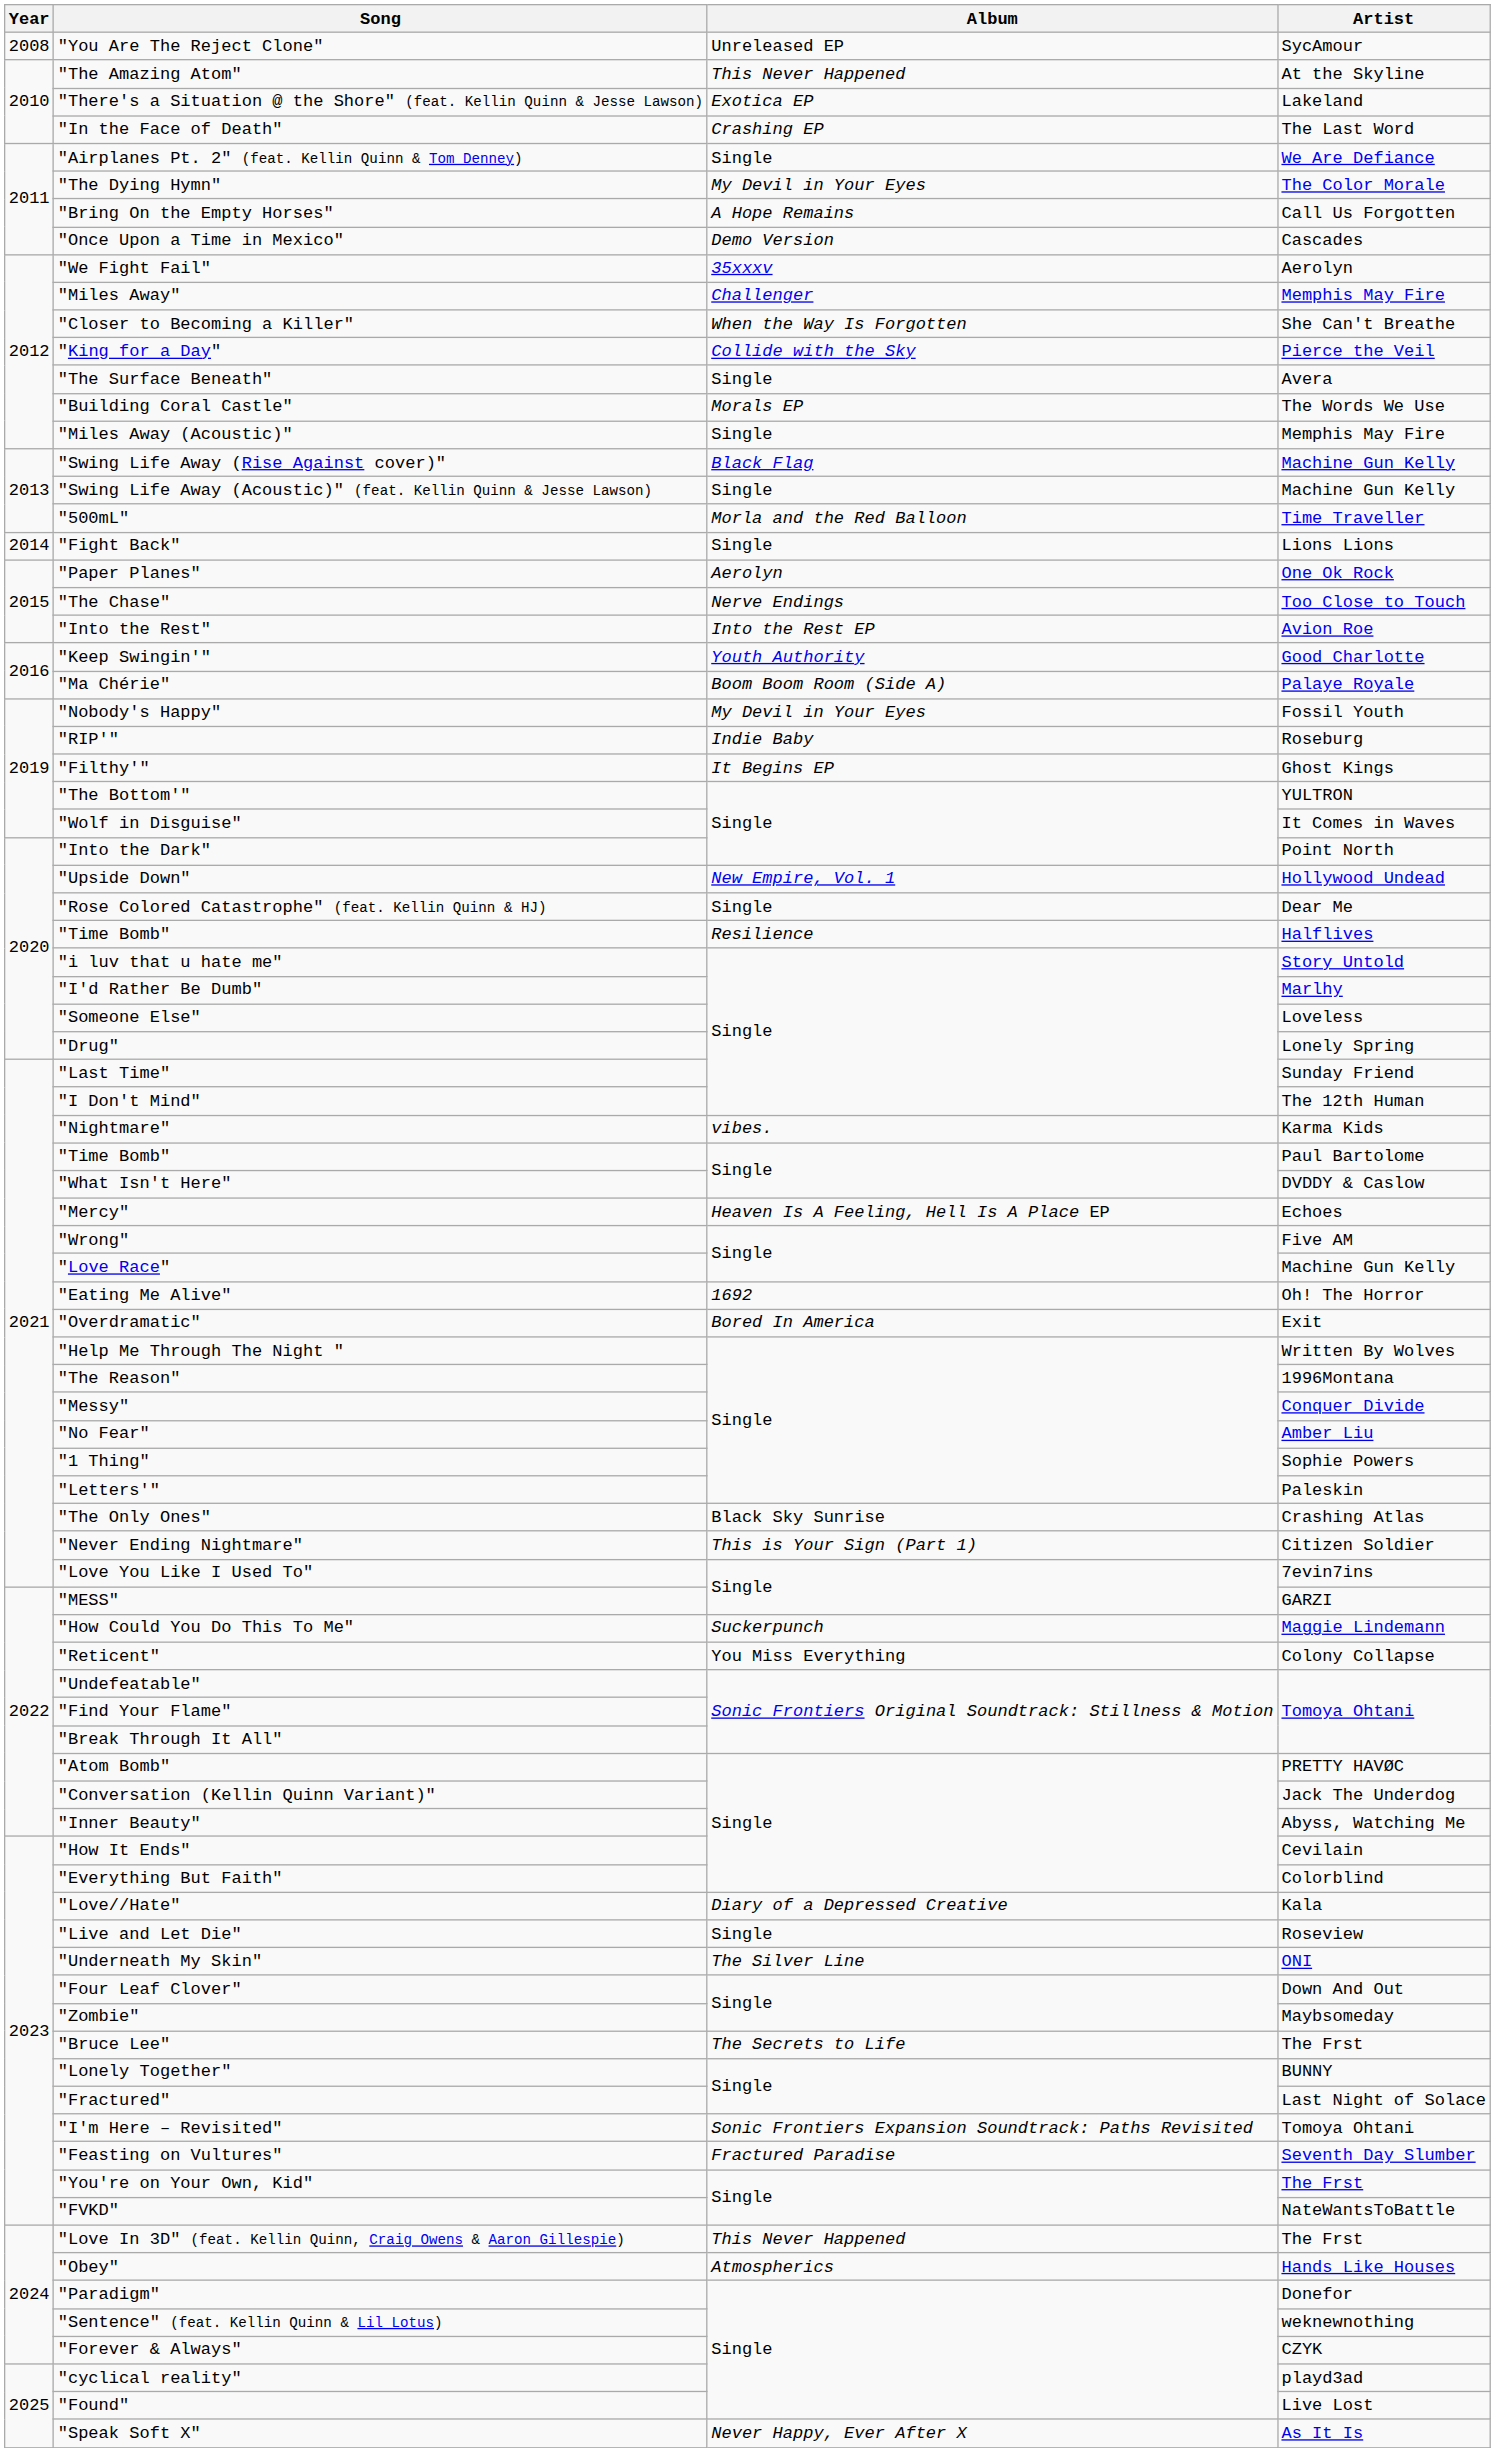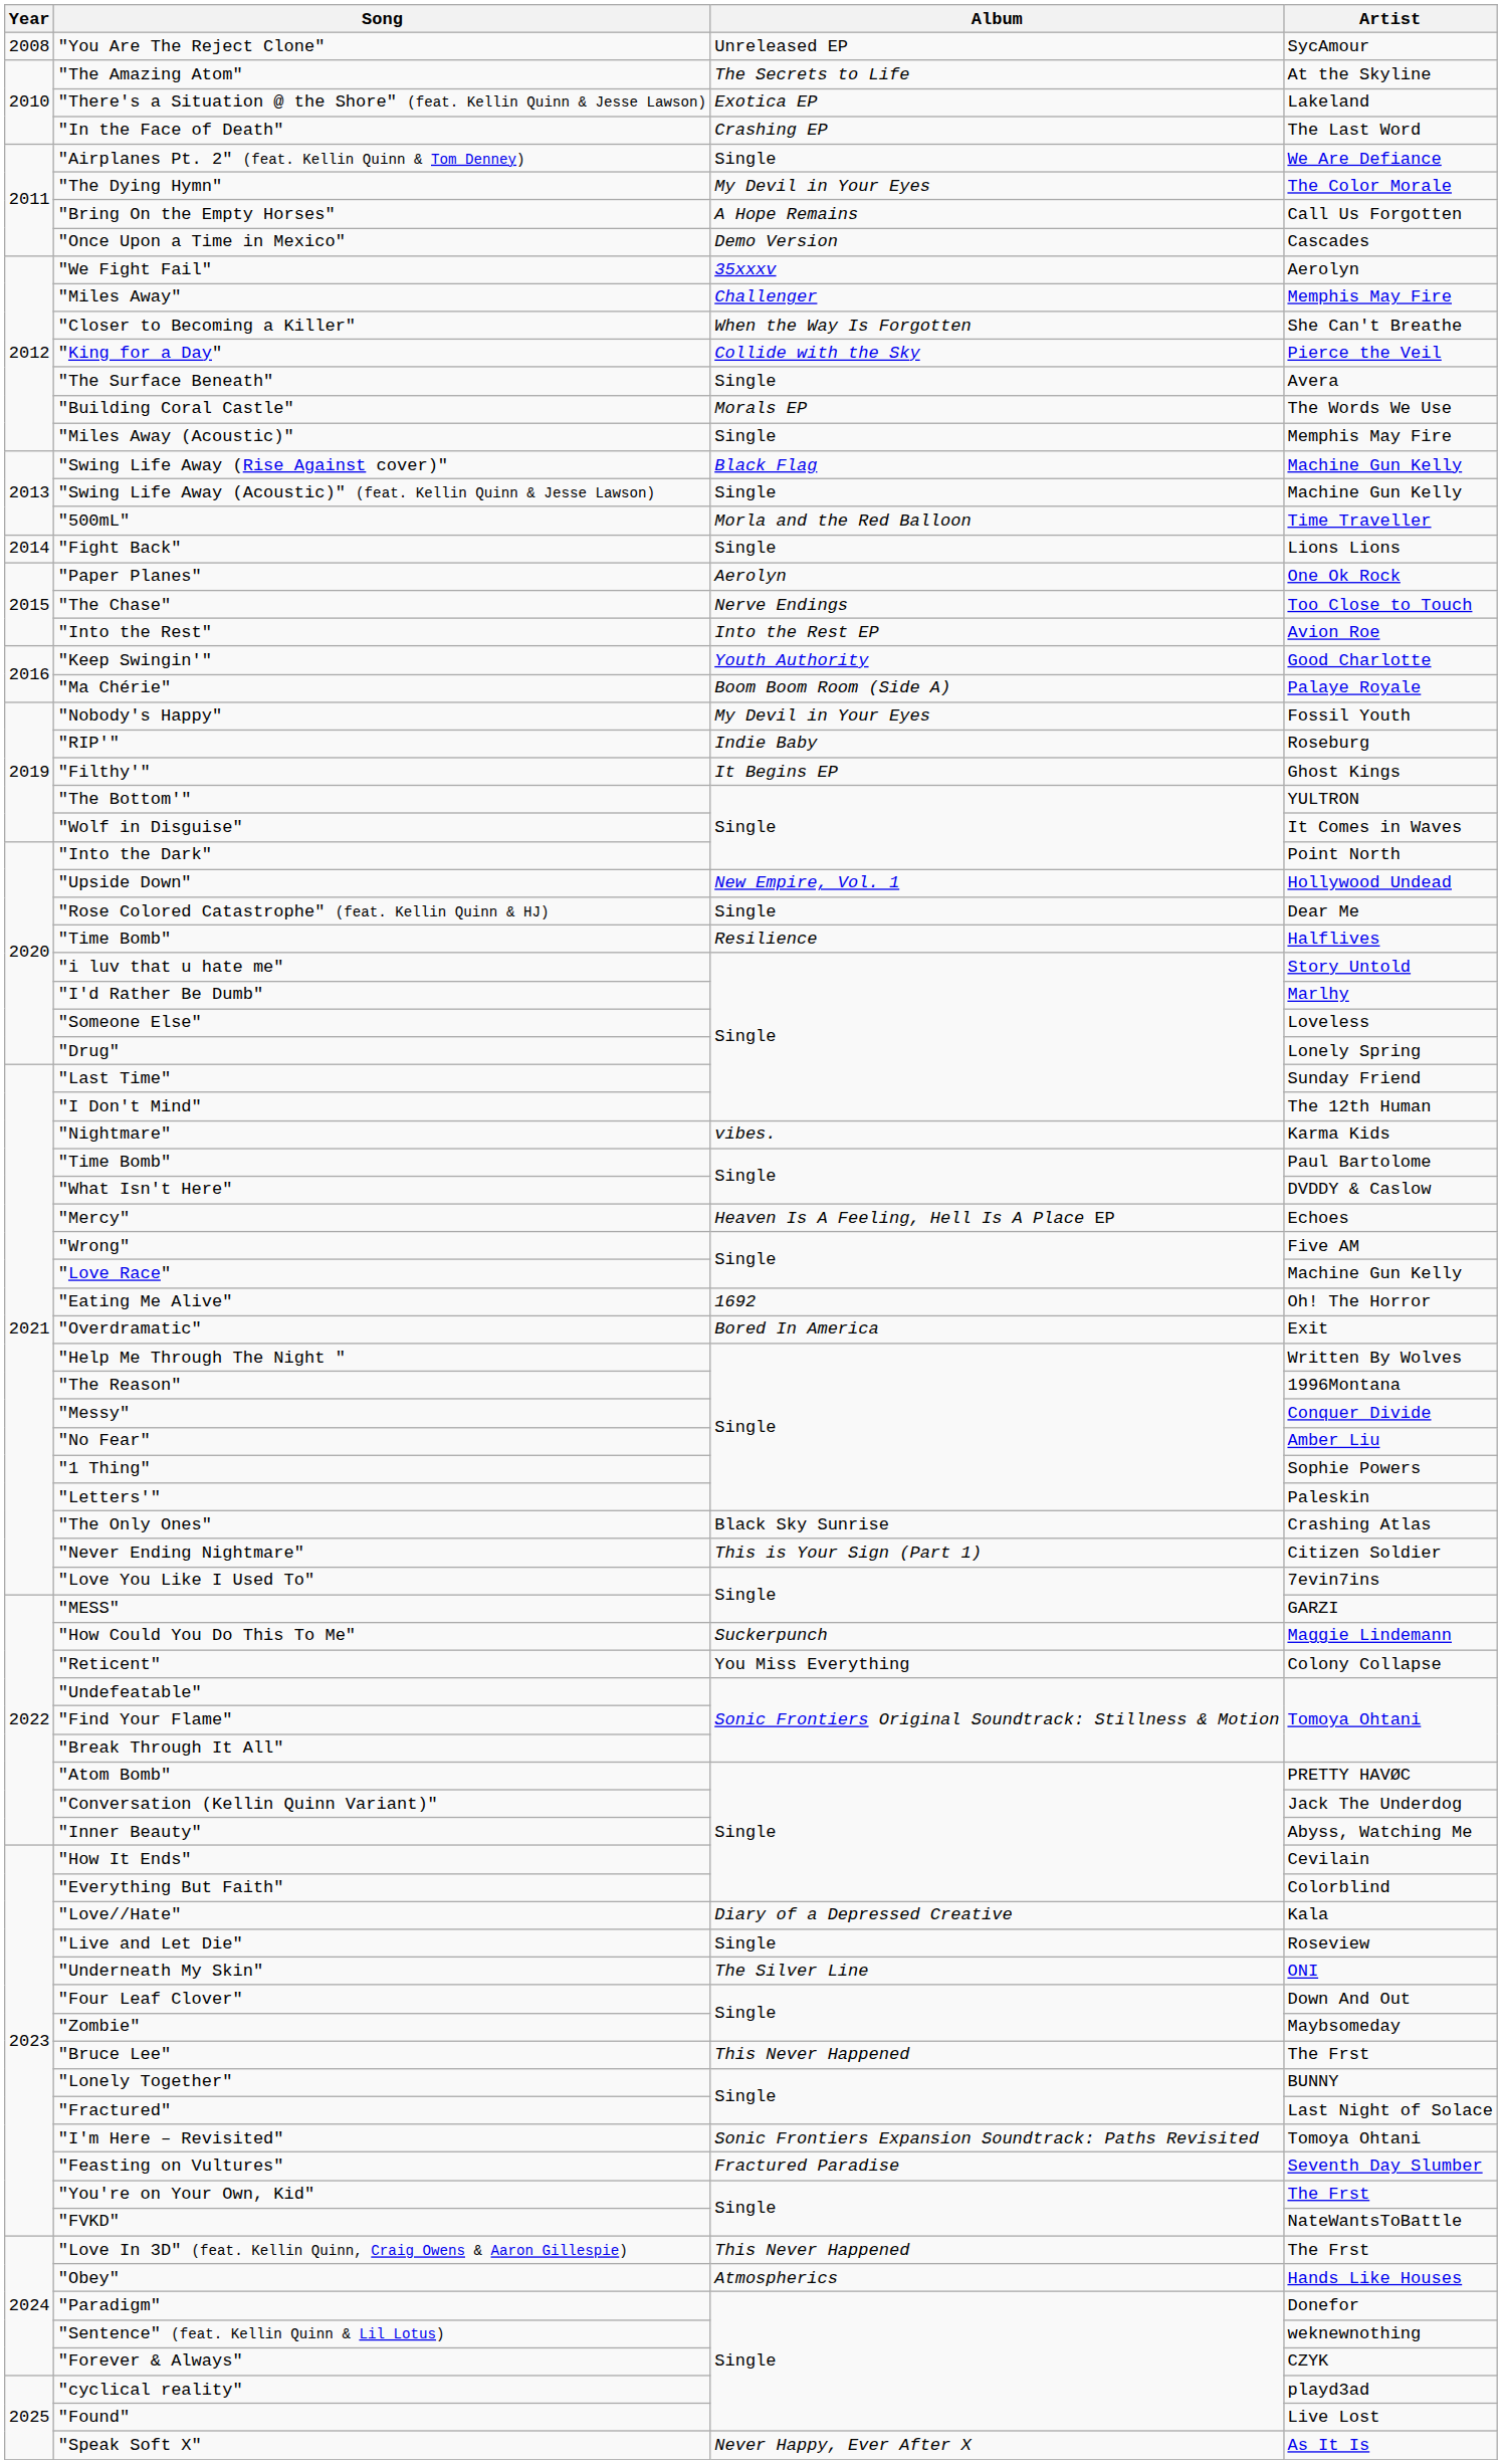 <table class="wikitable">
 <tr>
 <th>Year</th>
 <th>Song</th>
 <th>Album</th>
 <th>Artist</th>
 </tr>
 <tr>
 <td>2008</td>
 <td>"You Are The Reject Clone"</td>
 <td>Unreleased EP</td>
 <td>SycAmour</td>
 </tr>
 <tr>
 <td rowspan=3>2010</td>
 <td>"The Amazing Atom"</td>
-<td><em>This Never Happened</em></td>
+<td><em>The Secrets to Life</em></td>
 <td>At the Skyline</td>
 </tr>
 <tr>
 <td>"There's a Situation @ the Shore" <small>(feat. Kellin Quinn & Jesse Lawson)</small></td>
 <td><em>Exotica EP</em></td>
 <td>Lakeland</td>
 </tr>
 <tr>
 <td>"In the Face of Death"</td>
 <td><em>Crashing EP</em></td>
 <td>The Last Word</td>
 </tr>
 <tr>
 <td rowspan=4>2011</td>
 <td>"Airplanes Pt. 2" <small>(feat. Kellin Quinn & <a href='#'>Tom Denney</a>)</small></td>
 <td>Single</td>
 <td><a href='#'>We Are Defiance</a></td>
 </tr>
 <tr>
 <td>"The Dying Hymn"</td>
 <td><em>My Devil in Your Eyes</em></td>
 <td><a href='#'>The Color Morale</a></td>
 </tr>
 <tr>
 <td>"Bring On the Empty Horses"</td>
 <td><em>A Hope Remains</em></td>
 <td>Call Us Forgotten</td>
 </tr>
 <tr>
 <td>"Once Upon a Time in Mexico"</td>
 <td><em>Demo Version</em></td>
 <td>Cascades</td>
 </tr>
 <tr>
 <td rowspan=7>2012</td>
 <td>"We Fight Fail"</td>
 <td><em><a href='#'>35xxxv</a></em></td>
 <td>Aerolyn</td>
 </tr>
 <tr>
 <td>"Miles Away"</td>
 <td><em><a href='#'>Challenger</a></em></td>
 <td><a href='#'>Memphis May Fire</a></td>
 </tr>
 <tr>
 <td>"Closer to Becoming a Killer"</td>
 <td><em>When the Way Is Forgotten</em></td>
 <td>She Can't Breathe</td>
 </tr>
 <tr>
 <td>"<a href='#'>King for a Day</a>"</td>
 <td><em><a href='#'>Collide with the Sky</a></em></td>
 <td><a href='#'>Pierce the Veil</a></td>
 </tr>
 <tr>
 <td>"The Surface Beneath"</td>
 <td>Single</td>
 <td>Avera</td>
 </tr>
 <tr>
 <td>"Building Coral Castle"</td>
 <td><em>Morals EP</em></td>
 <td>The Words We Use</td>
 </tr>
 <tr>
 <td>"Miles Away (Acoustic)"</td>
 <td>Single</td>
 <td>Memphis May Fire</td>
 </tr>
 <tr>
 <td rowspan=3>2013</td>
 <td>"Swing Life Away (<a href='#'>Rise Against</a> cover)"</td>
 <td><em><a href='#'>Black Flag</a></em></td>
 <td><a href='#'>Machine Gun Kelly</a></td>
 </tr>
 <tr>
 <td>"Swing Life Away (Acoustic)" <small>(feat. Kellin Quinn & Jesse Lawson)</small></td>
 <td>Single</td>
 <td>Machine Gun Kelly</td>
 </tr>
 <tr>
 <td>"500mL"</td>
 <td><em>Morla and the Red Balloon</em></td>
 <td><a href='#'>Time Traveller</a></td>
 </tr>
 <tr>
 <td>2014</td>
 <td>"Fight Back"</td>
 <td>Single</td>
 <td>Lions Lions</td>
 </tr>
 <tr>
 <td rowspan=3>2015</td>
 <td>"Paper Planes"</td>
 <td><em>Aerolyn</em></td>
 <td><a href='#'>One Ok Rock</a></td>
 </tr>
 <tr>
 <td>"The Chase"</td>
 <td><em>Nerve Endings</em></td>
 <td><a href='#'>Too Close to Touch</a></td>
 </tr>
 <tr>
 <td>"Into the Rest"</td>
 <td><em>Into the Rest EP</em></td>
 <td><a href='#'>Avion Roe</a></td>
 </tr>
 <tr>
 <td rowspan=2>2016</td>
 <td>"Keep Swingin'"</td>
 <td><em><a href='#'>Youth Authority</a></em></td>
 <td><a href='#'>Good Charlotte</a></td>
 </tr>
 <tr>
 <td>"Ma Chérie"</td>
 <td><em>Boom Boom Room (Side A)</em></td>
 <td><a href='#'>Palaye Royale</a></td>
 </tr>
 <tr>
 <td rowspan="5">2019</td>
 <td>"Nobody's Happy"</td>
 <td><em>My Devil in Your Eyes</em></td>
 <td>Fossil Youth</td>
 </tr>
 <tr>
 <td>"RIP'"</td>
 <td><em>Indie Baby</em></td>
 <td>Roseburg</td>
 </tr>
 <tr>
 <td>"Filthy'"</td>
 <td><em>It Begins EP</em></td>
 <td>Ghost Kings</td>
 </tr>
 <tr>
 <td>"The Bottom'"</td>
 <td rowspan=3>Single</td>
 <td>YULTRON</td>
 </tr>
 <tr>
 <td>"Wolf in Disguise"</td>
 <td>It Comes in Waves</td>
 </tr>
 <tr>
 <td rowspan="8">2020</td>
 <td>"Into the Dark"</td>
 <td>Point North</td>
 </tr>
 <tr>
 <td>"Upside Down"</td>
 <td><em><a href='#'>New Empire, Vol. 1</a></em></td>
 <td><a href='#'>Hollywood Undead</a></td>
 </tr>
 <tr>
 <td>"Rose Colored Catastrophe" <small>(feat. Kellin Quinn & HJ)</small></td>
 <td>Single</td>
 <td>Dear Me</td>
 </tr>
 <tr>
 <td>"Time Bomb"</td>
 <td><em>Resilience</em></td>
 <td><a href='#'>Halflives</a></td>
 </tr>
 <tr>
 <td>"i luv that u hate me"</td>
 <td rowspan=6>Single</td>
 <td><a href='#'>Story Untold</a></td>
 </tr>
 <tr>
 <td>"I'd Rather Be Dumb"</td>
 <td><a href='#'>Marlhy</a></td>
 </tr>
 <tr>
 <td>"Someone Else"</td>
 <td>Loveless</td>
 </tr>
 <tr>
 <td>"Drug"</td>
 <td>Lonely Spring</td>
 </tr>
 <tr>
 <td rowspan="19">2021</td>
 <td>"Last Time"</td>
 <td>Sunday Friend</td>
 </tr>
 <tr>
 <td>"I Don't Mind"</td>
 <td>The 12th Human</td>
 </tr>
 <tr>
 <td>"Nightmare"</td>
 <td><em>vibes.</em></td>
 <td>Karma Kids</td>
 </tr>
 <tr>
 <td>"Time Bomb"</td>
 <td rowspan=2>Single</td>
 <td>Paul Bartolome</td>
 </tr>
 <tr>
 <td>"What Isn't Here"</td>
 <td>DVDDY & Caslow</td>
 </tr>
 <tr>
 <td>"Mercy"</td>
 <td><em>Heaven Is A Feeling, Hell Is A Place</em> EP</td>
 <td>Echoes</td>
 </tr>
 <tr>
 <td>"Wrong"</td>
 <td rowspan=2>Single</td>
 <td>Five AM</td>
 </tr>
 <tr>
 <td>"<a href='#'>Love Race</a>"</td>
 <td>Machine Gun Kelly</td>
 </tr>
 <tr>
 <td>"Eating Me Alive"</td>
 <td><em>1692</em></td>
 <td>Oh! The Horror</td>
 </tr>
 <tr>
 <td>"Overdramatic"</td>
 <td><em>Bored In America</em></td>
 <td>Exit</td>
 </tr>
 <tr>
 <td>"Help Me Through The Night "</td>
 <td rowspan="6">Single</td>
 <td>Written By Wolves</td>
 </tr>
 <tr>
 <td>"The Reason"</td>
 <td>1996Montana</td>
 </tr>
 <tr>
 <td>"Messy"</td>
 <td><a href='#'>Conquer Divide</a></td>
 </tr>
 <tr>
 <td>"No Fear"</td>
 <td><a href='#'>Amber Liu</a></td>
 </tr>
 <tr>
 <td>"1 Thing"</td>
 <td>Sophie Powers</td>
 </tr>
 <tr>
 <td>"Letters'"</td>
 <td>Paleskin</td>
 </tr>
 <tr>
 <td>"The Only Ones"</td>
 <td>Black Sky Sunrise</td>
 <td>Crashing Atlas</td>
 </tr>
 <tr>
 <td>"Never Ending Nightmare"</td>
 <td><em>This is Your Sign (Part 1)</em></td>
 <td>Citizen Soldier</td>
 </tr>
 <tr>
 <td>"Love You Like I Used To"</td>
 <td rowspan="2">Single</td>
 <td>7evin7ins</td>
 </tr>
 <tr>
 <td rowspan="9">2022</td>
 <td>"MESS"</td>
 <td>GARZI</td>
 </tr>
 <tr>
 <td>"How Could You Do This To Me"</td>
 <td><em>Suckerpunch</em></td>
 <td><a href='#'>Maggie Lindemann</a></td>
 </tr>
 <tr>
 <td>"Reticent"</td>
 <td>You Miss Everything</td>
 <td>Colony Collapse</td>
 </tr>
 <tr>
 <td>"Undefeatable"</td>
 <td rowspan="3"><em><a href='#'>Sonic Frontiers</a></em> <em>Original Soundtrack: Stillness & Motion</em></td>
 <td rowspan="3"><a href='#'>Tomoya Ohtani</a></td>
 </tr>
 <tr>
 <td>"Find Your Flame"</td>
 </tr>
 <tr>
 <td>"Break Through It All"</td>
 </tr>
 <tr>
 <td>"Atom Bomb"</td>
 <td rowspan="5">Single</td>
 <td>PRETTY HAVØC</td>
 </tr>
 <tr>
 <td>"Conversation (Kellin Quinn Variant)"</td>
 <td>Jack The Underdog</td>
 </tr>
 <tr>
 <td>"Inner Beauty"</td>
 <td>Abyss, Watching Me</td>
 </tr>
 <tr>
 <td rowspan="14">2023</td>
 <td>"How It Ends"</td>
 <td>Cevilain</td>
 </tr>
 <tr>
 <td>"Everything But Faith"</td>
 <td>Colorblind</td>
 </tr>
 <tr>
 <td>"Love//Hate"</td>
 <td><em>Diary of a Depressed Creative</em></td>
 <td>Kala</td>
 </tr>
 <tr>
 <td>"Live and Let Die"</td>
 <td>Single</td>
 <td>Roseview</td>
 </tr>
 <tr>
 <td>"Underneath My Skin"</td>
 <td><em>The Silver Line</em></td>
 <td><a href='#'>ONI</a></td>
 </tr>
 <tr>
 <td>"Four Leaf Clover"</td>
 <td rowspan="2">Single</td>
 <td>Down And Out</td>
 </tr>
 <tr>
 <td>"Zombie"</td>
 <td>Maybsomeday</td>
 </tr>
 <tr>
 <td>"Bruce Lee"</td>
-<td><em>The Secrets to Life</em></td>
+<td><em>This Never Happened</em></td>
 <td>The Frst</td>
 </tr>
 <tr>
 <td>"Lonely Together"</td>
 <td rowspan="2">Single</td>
 <td>BUNNY</td>
 </tr>
 <tr>
 <td>"Fractured"</td>
 <td>Last Night of Solace</td>
 </tr>
 <tr>
 <td>"I'm Here – Revisited"</td>
 <td><em>Sonic Frontiers Expansion Soundtrack: Paths Revisited</em></td>
 <td>Tomoya Ohtani</td>
 </tr>
 <tr>
 <td>"Feasting on Vultures"</td>
 <td><em>Fractured Paradise</em></td>
 <td><a href='#'>Seventh Day Slumber</a></td>
 </tr>
 <tr>
 <td>"You're on Your Own, Kid"</td>
 <td rowspan="2">Single</td>
 <td><a href='#'>The Frst</a></td>
 </tr>
 <tr>
 <td>"FVKD"</td>
 <td>NateWantsToBattle</td>
 </tr>
 <tr>
 <td rowspan="5">2024</td>
 <td>"Love In 3D" <small>(feat. Kellin Quinn, <a href='#'>Craig Owens</a> & <a href='#'>Aaron Gillespie</a>)</small></td>
 <td><em>This Never Happened</em></td>
 <td>The Frst</td>
 </tr>
 <tr>
 <td>"Obey"</td>
 <td><em>Atmospherics</em></td>
 <td><a href='#'>Hands Like Houses</a></td>
 </tr>
 <tr>
 <td>"Paradigm"</td>
 <td rowspan="5">Single</td>
 <td>Donefor</td>
 </tr>
 <tr>
 <td>"Sentence" <small>(feat. Kellin Quinn & <a href='#'>Lil Lotus</a>)</small></td>
 <td>weknewnothing</td>
 </tr>
 <tr>
 <td>"Forever & Always"</td>
 <td>CZYK</td>
 </tr>
 <tr>
 <td rowspan="3">2025</td>
 <td>"cyclical reality"</td>
 <td>playd3ad</td>
 </tr>
 <tr>
 <td>"Found"</td>
 <td>Live Lost</td>
 </tr>
 <tr>
 <td>"Speak Soft X"</td>
 <td><em>Never Happy, Ever After X</em></td>
 <td><a href='#'>As It Is</a></td>
 </tr>
 </table>
